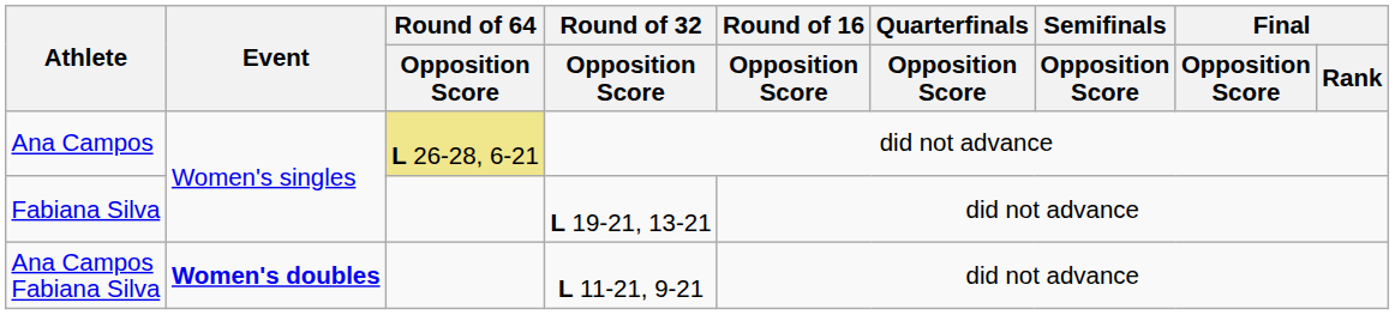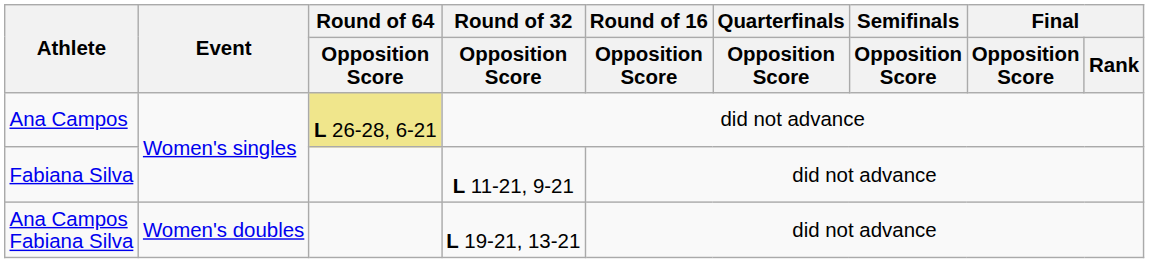 <table class="wikitable" border="1" style="font-size:90%">
 <tr>
 <th rowspan=2>Athlete</th>
 <th rowspan=2>Event</th>
 <th>Round of 64</th>
 <th>Round of 32</th>
 <th>Round of 16</th>
 <th>Quarterfinals</th>
 <th>Semifinals</th>
 <th colspan=2>Final</th>
 </tr>
 <tr>
 <th>Opposition<br>Score</th>
 <th>Opposition<br>Score</th>
 <th>Opposition<br>Score</th>
 <th>Opposition<br>Score</th>
 <th>Opposition<br>Score</th>
 <th>Opposition<br>Score</th>
 <th>Rank</th>
 </tr>
 <tr>
 <td><a href='#'>Ana Campos</a></td>
 <td rowspan="2"><a href='#'>Women's singles</a></td>
 <td align=center style="background: khaki;"><br><strong>L</strong> 26-28, 6-21</td>
 <td align=center colspan="6">did not advance</td>
 </tr>
 <tr>
 <td><a href='#'>Fabiana Silva</a></td>
 <td></td>
-<td align=center><br><strong>L</strong> 19-21, 13-21</td>
+<td align=center><br><strong>L</strong> 11-21, 9-21</td>
 <td align=center colspan="5">did not advance</td>
 </tr>
 <tr>
 <td><a href='#'>Ana Campos</a><br><a href='#'>Fabiana Silva</a></td>
-<td><strong><a href='#'>Women's doubles</a></strong></td>
+<td><a href='#'>Women's doubles</a></td>
 <td></td>
-<td align=center><br><strong>L</strong> 11-21, 9-21</td>
+<td align=center><br><strong>L</strong> 19-21, 13-21</td>
 <td align=center colspan="5">did not advance</td>
 </tr>
 </table>
